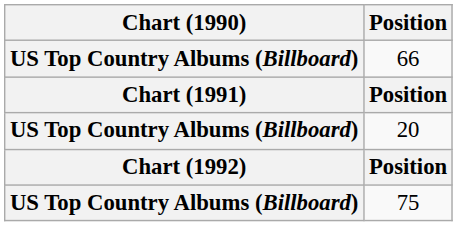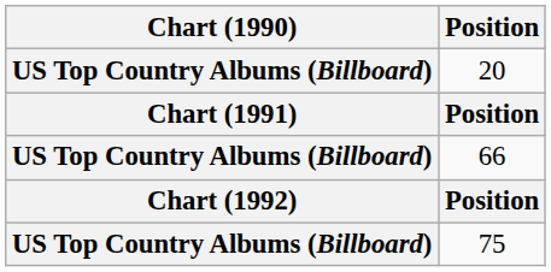 <table class="wikitable plainrowheaders" style="text-align:center">
 <tr>
 <th scope="col">Chart (1990)</th>
 <th scope="col">Position</th>
 </tr>
 <tr>
 <th scope="row">US Top Country Albums (<em>Billboard</em>)</th>
-<td>66</td>
+<td>20</td>
 </tr>
 <tr>
 <th scope="col">Chart (1991)</th>
 <th scope="col">Position</th>
 </tr>
 <tr>
 <th scope="row">US Top Country Albums (<em>Billboard</em>)</th>
-<td>20</td>
+<td>66</td>
 </tr>
 <tr>
 <th scope="col">Chart (1992)</th>
 <th scope="col">Position</th>
 </tr>
 <tr>
 <th scope="row">US Top Country Albums (<em>Billboard</em>)</th>
 <td>75</td>
 </tr>
 </table>
